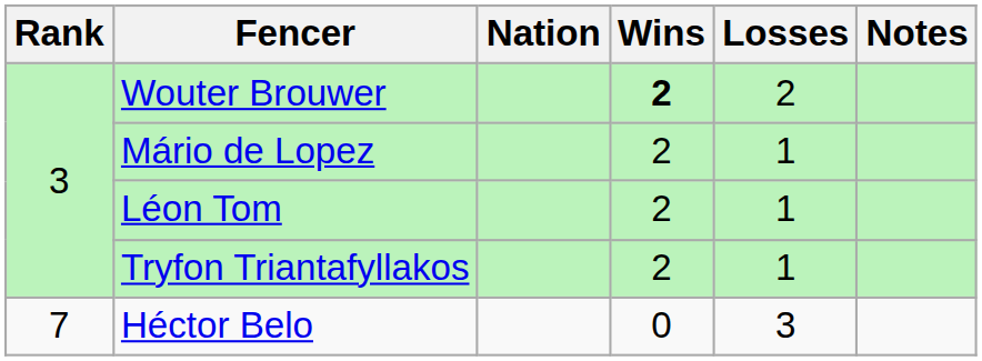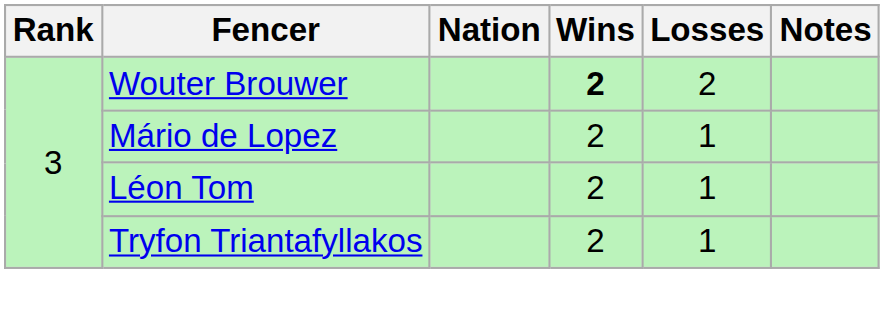 <table class="wikitable sortable" style="text-align: center;">
 <tr>
 <th>Rank</th>
 <th>Fencer</th>
 <th>Nation</th>
 <th>Wins</th>
 <th>Losses</th>
 <th>Notes</th>
 </tr>
 <tr bgcolor=bbf3bb>
 <td rowspan=4>3</td>
 <td align=left><a href='#'>Wouter Brouwer</a></td>
 <td align=left></td>
 <td><strong>2</strong></td>
 <td>2</td>
 <td></td>
 </tr>
 <tr bgcolor=bbf3bb>
 <td align=left><a href='#'>Mário de Lopez</a></td>
 <td align=left></td>
 <td>2</td>
 <td>1</td>
 <td></td>
 </tr>
 <tr bgcolor=bbf3bb>
 <td align=left><a href='#'>Léon Tom</a></td>
 <td align=left></td>
 <td>2</td>
 <td>1</td>
 <td></td>
 </tr>
 <tr bgcolor=bbf3bb>
 <td align=left><a href='#'>Tryfon Triantafyllakos</a></td>
 <td align=left></td>
 <td>2</td>
 <td>1</td>
 <td></td>
 </tr>
-<tr>
-<td>7</td>
-<td align=left><a href='#'>Héctor Belo</a></td>
-<td align=left></td>
-<td>0</td>
-<td>3</td>
-<td></td>
-</tr>
 </table>
